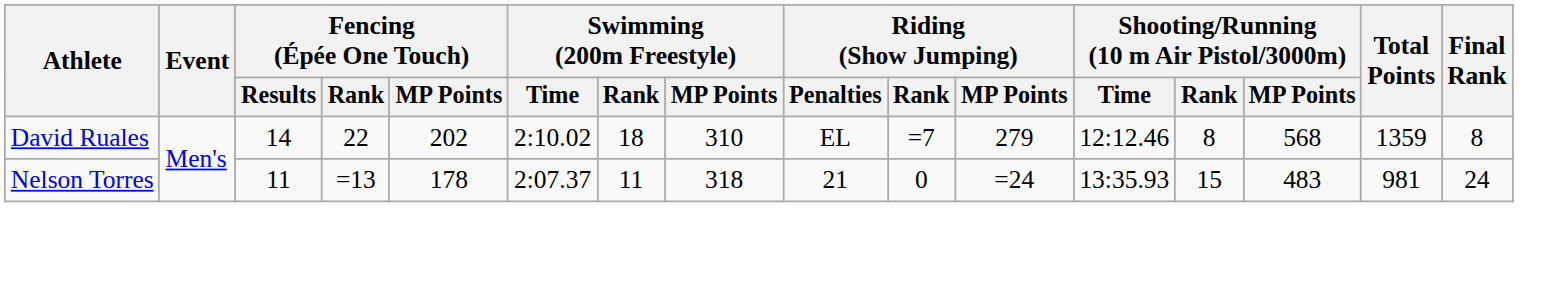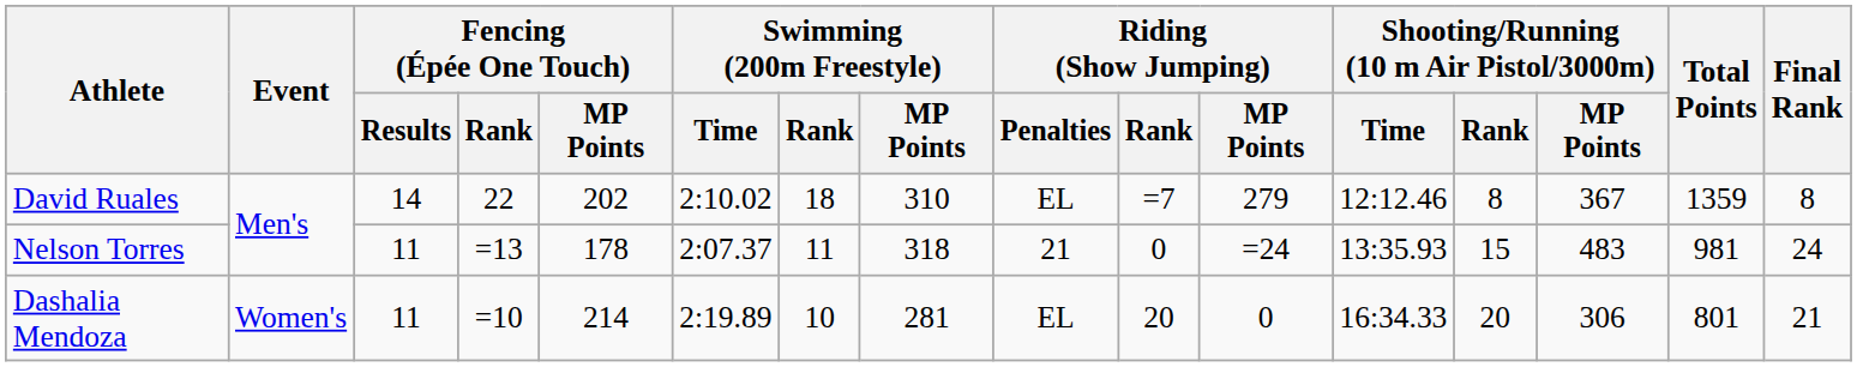 <table class="wikitable" border="1" style="font-size:90%">
 <tr>
 <th rowspan=2>Athlete</th>
 <th rowspan=2>Event</th>
 <th colspan=3>Fencing<br><span> (Épée One Touch)</span></th>
 <th colspan=3>Swimming<br><span> (200m Freestyle)</span></th>
 <th colspan=3>Riding<br><span> (Show Jumping)</span></th>
 <th colspan=3>Shooting/Running<br><span>(10 m Air Pistol/3000m)</span></th>
 <th rowspan=2>Total<br>Points</th>
 <th rowspan=2>Final<br>Rank</th>
 </tr>
 <tr style="font-size:95%">
 <th>Results</th>
 <th>Rank</th>
 <th>MP Points</th>
 <th>Time</th>
 <th>Rank</th>
 <th>MP Points</th>
 <th>Penalties</th>
 <th>Rank</th>
 <th>MP Points</th>
 <th>Time</th>
 <th>Rank</th>
 <th>MP Points</th>
 </tr>
 <tr align=center>
 <td align=left><a href='#'>David Ruales</a></td>
 <td align=left rowspan=2><a href='#'>Men's</a></td>
 <td>14</td>
 <td>22</td>
 <td>202</td>
 <td>2:10.02</td>
 <td>18</td>
 <td>310</td>
 <td>EL</td>
 <td>=7</td>
 <td>279</td>
 <td>12:12.46</td>
 <td>8</td>
-<td>568</td>
+<td>367</td>
 <td>1359</td>
 <td>8</td>
 </tr>
 <tr align=center>
 <td align=left><a href='#'>Nelson Torres</a></td>
 <td>11</td>
 <td>=13</td>
 <td>178</td>
 <td>2:07.37</td>
 <td>11</td>
 <td>318</td>
 <td>21</td>
 <td>0</td>
 <td>=24</td>
 <td>13:35.93</td>
 <td>15</td>
 <td>483</td>
 <td>981</td>
 <td>24</td>
 </tr>
+<tr align=center>
+<td align=left><a href='#'>Dashalia Mendoza</a></td>
+<td align=left><a href='#'>Women's</a></td>
+<td>11</td>
+<td>=10</td>
+<td>214</td>
+<td>2:19.89</td>
+<td>10</td>
+<td>281</td>
+<td>EL</td>
+<td>20</td>
+<td>0</td>
+<td>16:34.33</td>
+<td>20</td>
+<td>306</td>
+<td>801</td>
+<td>21</td>
+</tr>
 </table>
